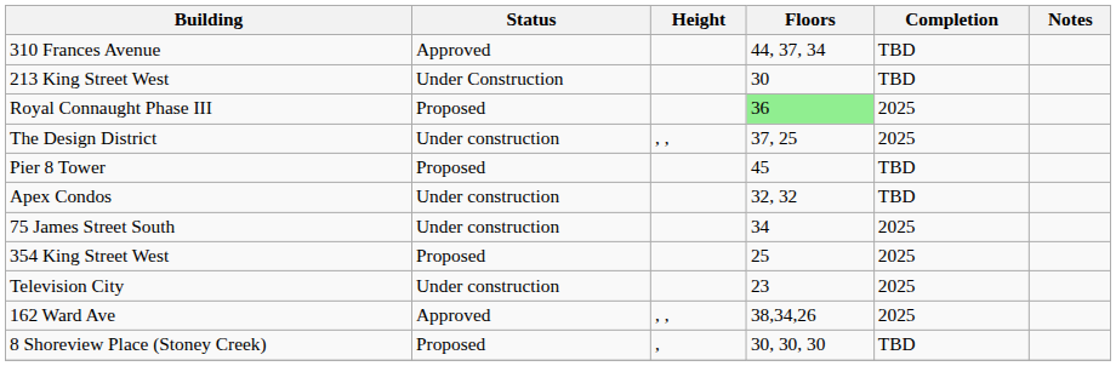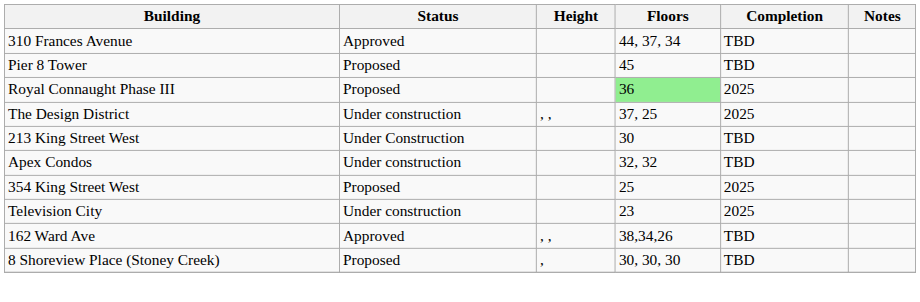 <table class="wikitable sortable" style="width:60%;">
 <tr>
 <th>Building</th>
 <th>Status</th>
 <th>Height</th>
 <th>Floors</th>
 <th>Completion</th>
 <th>Notes</th>
 </tr>
 <tr>
 <td>310 Frances Avenue</td>
 <td>Approved</td>
 <td></td>
 <td>44, 37, 34</td>
 <td>TBD</td>
 <td></td>
 </tr>
 <tr>
-<td>213 King Street West</td>
-<td>Under Construction</td>
+<td>Pier 8 Tower</td>
+<td>Proposed</td>
 <td></td>
-<td>30</td>
+<td>45</td>
 <td>TBD</td>
 <td></td>
 </tr>
 <tr>
 <td>Royal Connaught Phase III</td>
 <td>Proposed</td>
 <td></td>
 <td style="background: lightgreen;">36</td>
 <td>2025</td>
 <td></td>
 </tr>
 <tr>
 <td>The Design District</td>
 <td>Under construction</td>
 <td>, , </td>
 <td>37, 25</td>
 <td>2025</td>
 <td></td>
 </tr>
 <tr>
-<td>Pier 8 Tower</td>
-<td>Proposed</td>
+<td>213 King Street West</td>
+<td>Under Construction</td>
 <td></td>
-<td>45</td>
+<td>30</td>
 <td>TBD</td>
 <td></td>
 </tr>
 <tr>
 <td>Apex Condos</td>
 <td>Under construction</td>
 <td></td>
 <td>32, 32</td>
 <td>TBD</td>
-<td></td>
-</tr>
-<tr>
-<td>75 James Street South</td>
-<td>Under construction</td>
-<td></td>
-<td>34</td>
-<td>2025</td>
 <td></td>
 </tr>
 <tr>
 <td>354 King Street West</td>
 <td>Proposed</td>
 <td></td>
 <td>25</td>
 <td>2025</td>
 <td></td>
 </tr>
 <tr>
 <td>Television City</td>
 <td>Under construction</td>
 <td></td>
 <td>23</td>
 <td>2025</td>
 <td></td>
 </tr>
 <tr>
 <td>162 Ward Ave</td>
 <td>Approved</td>
 <td>, , </td>
 <td>38,34,26</td>
-<td>2025</td>
+<td>TBD</td>
 <td></td>
 </tr>
 <tr>
 <td>8 Shoreview Place (Stoney Creek)</td>
 <td>Proposed</td>
 <td>, </td>
 <td>30, 30, 30</td>
 <td>TBD</td>
 <td></td>
 </tr>
 <tr>
 </tr>
 </table>
